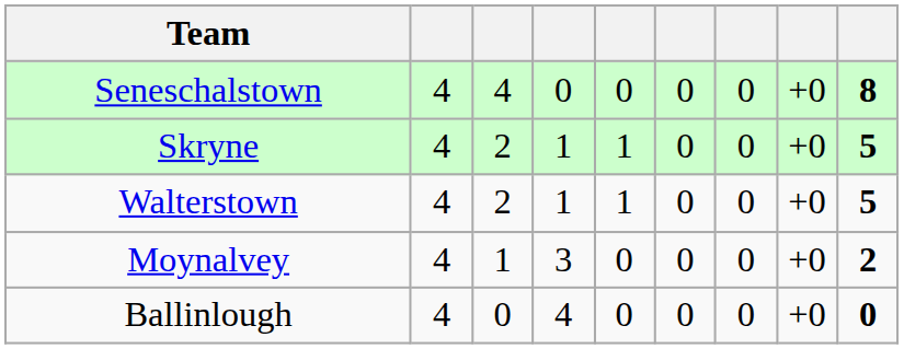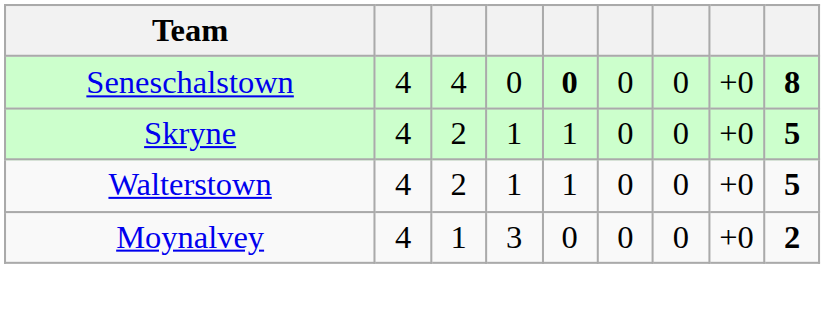 <table class="wikitable" style="text-align:center">
 <tr>
 <th style="width:175px;">Team</th>
 <th width="20"></th>
 <th width="20"></th>
 <th width="20"></th>
 <th width="20"></th>
 <th width="20"></th>
 <th width="20"></th>
 <th width="20"></th>
 <th width="20"></th>
 </tr>
 <tr style="background:#cfc;">
 <td><a href='#'>Seneschalstown</a></td>
 <td>4</td>
 <td>4</td>
 <td>0</td>
-<td>0</td>
+<td><strong>0</strong></td>
 <td>0</td>
 <td>0</td>
 <td>+0</td>
 <td><strong>8</strong></td>
 </tr>
 <tr style="background:#cfc;">
 <td><a href='#'>Skryne</a></td>
 <td>4</td>
 <td>2</td>
 <td>1</td>
 <td>1</td>
 <td>0</td>
 <td>0</td>
 <td>+0</td>
 <td><strong>5</strong></td>
 </tr>
 <tr>
 <td><a href='#'>Walterstown</a></td>
 <td>4</td>
 <td>2</td>
 <td>1</td>
 <td>1</td>
 <td>0</td>
 <td>0</td>
 <td>+0</td>
 <td><strong>5</strong></td>
 </tr>
 <tr>
 <td><a href='#'>Moynalvey</a></td>
 <td>4</td>
 <td>1</td>
 <td>3</td>
 <td>0</td>
 <td>0</td>
 <td>0</td>
 <td>+0</td>
 <td><strong>2</strong></td>
 </tr>
-<tr>
-<td>Ballinlough</td>
-<td>4</td>
-<td>0</td>
-<td>4</td>
-<td>0</td>
-<td>0</td>
-<td>0</td>
-<td>+0</td>
-<td><strong>0</strong></td>
-</tr>
 </table>
